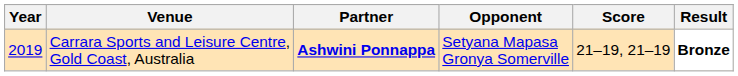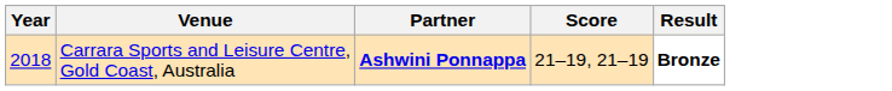 <table class="sortable wikitable" style="font-size: 90%;">
 <tr>
 <th>Year</th>
 <th>Venue</th>
 <th>Partner</th>
-<th>Opponent</th>
 <th>Score</th>
 <th>Result</th>
 </tr>
 <tr style="background:#FFE4B5">
-<td align="center"><a href='#'>2019</a></td>
+<td align="center"><a href='#'>2018</a></td>
 <td align="left"><a href='#'>Carrara Sports and Leisure Centre</a>,<br><a href='#'>Gold Coast</a>, Australia</td>
 <td align="left"><strong> <a href='#'>Ashwini Ponnappa</a></strong></td>
-<td align="left"> <a href='#'>Setyana Mapasa</a><br> <a href='#'>Gronya Somerville</a></td>
 <td align="left">21–19, 21–19</td>
 <td style="text-align:left; background:white"> <strong>Bronze</strong></td>
 </tr>
 </table>
